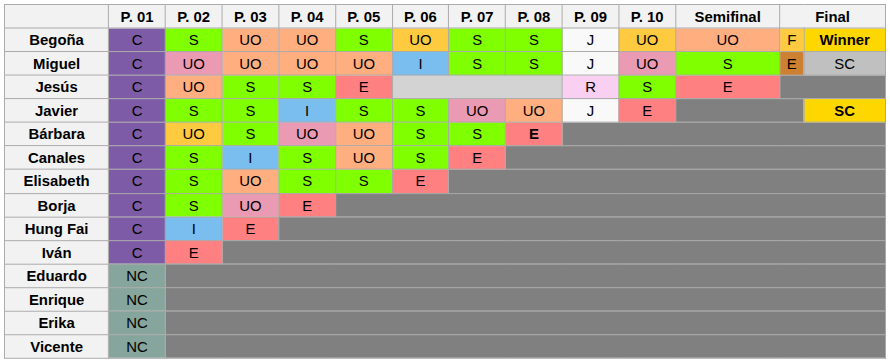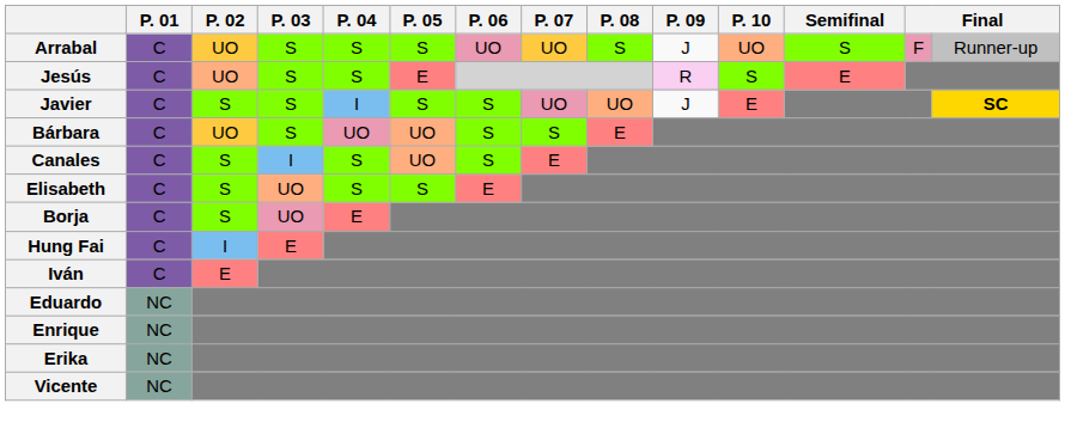 <table class="wikitable center" style="font-size:95%; width:900px; text-align:center">
 <tr>
 <th></th>
 <th>P. 01</th>
 <th>P. 02</th>
 <th>P. 03</th>
 <th>P. 04</th>
 <th>P. 05</th>
 <th>P. 06</th>
 <th>P. 07</th>
 <th>P. 08</th>
 <th>P. 09</th>
 <th>P. 10</th>
 <th>Semifinal</th>
 <th colspan=2>Final</th>
 </tr>
 <tr>
-<th>Begoña</th>
+<th>Arrabal</th>
 <td bgcolor="#7D5BA6">C</td>
-<td bgcolor="#80FF00">S</td>
-<td bgcolor="#FFAE80">UO</td>
-<td bgcolor="#FFAE80">UO</td>
-<td bgcolor="#80FF00">S</td>
 <td bgcolor="#FDCA40">UO</td>
 <td bgcolor="#80FF00">S</td>
 <td bgcolor="#80FF00">S</td>
-<td>J</td>
+<td bgcolor="#80FF00">S</td>
+<td bgcolor="#EA9AB2">UO</td>
 <td bgcolor="#FDCA40">UO</td>
-<td bgcolor="#FFAE80">UO</td>
-<td bgcolor="#FDCA40">F</td>
-<td bgcolor="gold"><strong>Winner</strong></td>
-</tr>
-<tr>
-<th>Miguel</th>
-<td bgcolor="#7D5BA6">C</td>
-<td bgcolor="#EA9AB2">UO</td>
-<td bgcolor="#FFAE80">UO</td>
-<td bgcolor="#FFAE80">UO</td>
-<td bgcolor="#FFAE80">UO</td>
-<td bgcolor="#79BEEE">I</td>
-<td bgcolor="#80FF00">S</td>
 <td bgcolor="#80FF00">S</td>
 <td>J</td>
-<td bgcolor="#EA9AB2">UO</td>
+<td bgcolor="#FFAE80">UO</td>
 <td bgcolor="#80FF00">S</td>
-<td bgcolor="#CD7F32">E</td>
-<td bgcolor="silver">SC</td>
+<td bgcolor="#EA9AB2">F</td>
+<td bgcolor="silver">Runner-up</td>
 </tr>
 <tr>
 <th>Jesús</th>
 <td bgcolor="#7D5BA6">C</td>
 <td bgcolor="#FFAE80">UO</td>
 <td bgcolor="#80FF00">S</td>
 <td bgcolor="#80FF00">S</td>
 <td bgcolor="#FF8080">E</td>
 <td colspan="3" bgcolor="lightgrey"></td>
 <td bgcolor="#F9CFF2">R</td>
 <td bgcolor="#80FF00">S</td>
 <td bgcolor="#FF8080">E</td>
 <td colspan="2" bgcolor="gray"></td>
 </tr>
 <tr>
 <th>Javier</th>
 <td bgcolor="#7D5BA6">C</td>
 <td bgcolor="#80FF00">S</td>
 <td bgcolor="#80FF00">S</td>
 <td bgcolor="#79BEEE">I</td>
 <td bgcolor="#80FF00">S</td>
 <td bgcolor="#80FF00">S</td>
 <td bgcolor="#EA9AB2">UO</td>
 <td bgcolor="#FFAE80">UO</td>
 <td>J</td>
 <td bgcolor="#FF8080">E</td>
 <td colspan="2" bgcolor="gray"></td>
 <td bgcolor="gold"><strong>SC</strong></td>
 </tr>
 <tr>
 <th>Bárbara</th>
 <td bgcolor="#7D5BA6">C</td>
 <td bgcolor="#FDCA40">UO</td>
 <td bgcolor="#80FF00">S</td>
 <td bgcolor="#EA9AB2">UO</td>
 <td bgcolor="#FFAE80">UO</td>
 <td bgcolor="#80FF00">S</td>
 <td bgcolor="#80FF00">S</td>
-<td bgcolor="#FF8080"><strong>E</strong></td>
+<td bgcolor="#FF8080">E</td>
 <td colspan="5" bgcolor="gray"></td>
 </tr>
 <tr>
 <th>Canales</th>
 <td bgcolor="#7D5BA6">C</td>
 <td bgcolor="#80FF00">S</td>
 <td bgcolor="#79BEEE">I</td>
 <td bgcolor="#80FF00">S</td>
 <td bgcolor="#FFAE80">UO</td>
 <td bgcolor="#80FF00">S</td>
 <td bgcolor="#FF8080">E</td>
 <td colspan="6" bgcolor="gray"></td>
 </tr>
 <tr>
 <th>Elisabeth</th>
 <td bgcolor="#7D5BA6">C</td>
 <td bgcolor="#80FF00">S</td>
 <td bgcolor="#FFAE80">UO</td>
 <td bgcolor="#80FF00">S</td>
 <td bgcolor="#80FF00">S</td>
 <td bgcolor="#FF8080">E</td>
 <td colspan="7" bgcolor="gray"></td>
 </tr>
 <tr>
 <th>Borja</th>
 <td bgcolor="#7D5BA6">C</td>
 <td bgcolor="#80FF00">S</td>
 <td bgcolor="#EA9AB2">UO</td>
 <td bgcolor="#FF8080">E</td>
 <td colspan="9" bgcolor="gray"></td>
 </tr>
 <tr>
 <th>Hung Fai</th>
 <td bgcolor="#7D5BA6">C</td>
 <td bgcolor="#79BEEE">I</td>
 <td bgcolor="#FF8080">E</td>
 <td colspan="10" bgcolor="gray"></td>
 </tr>
 <tr>
 <th>Iván</th>
 <td bgcolor="#7D5BA6">C</td>
 <td bgcolor="#FF8080">E</td>
 <td colspan="11" bgcolor="gray"></td>
 </tr>
 <tr>
 <th>Eduardo</th>
 <td bgcolor="#86A59C">NC</td>
 <td colspan="12" bgcolor="gray"></td>
 </tr>
 <tr>
 <th>Enrique</th>
 <td bgcolor="#86A59C">NC</td>
 <td colspan="12" bgcolor="gray"></td>
 </tr>
 <tr>
 <th>Erika</th>
 <td bgcolor="#86A59C">NC</td>
 <td colspan="12" bgcolor="gray"></td>
 </tr>
 <tr>
 <th>Vicente</th>
 <td bgcolor="#86A59C">NC</td>
 <td colspan="12" bgcolor="gray"></td>
 </tr>
 </table>
